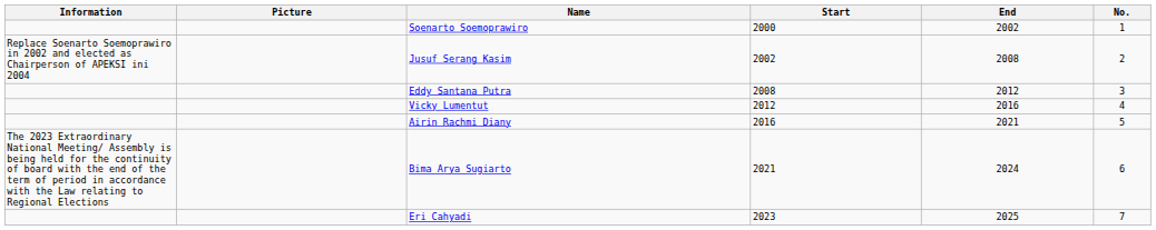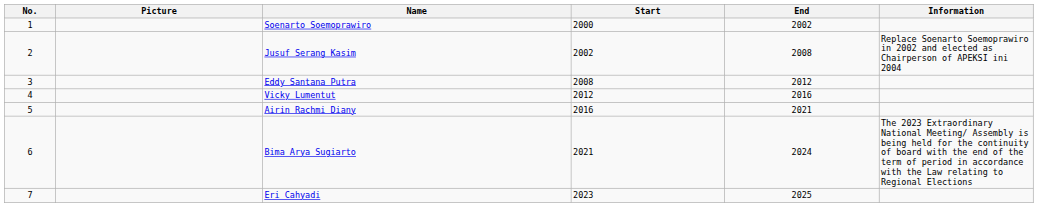 <table class="wikitable mw-collapsible mw-collapsed" style="width:100%">
 <tr>
-<th width="15%" !>Information</th>
+<th width="5%">No.</th>
 <th>Picture</th>
 <th width="30%">Name</th>
 <th>Start</th>
 <th width="15%">End</th>
-<th width="5%">No.</th>
+<th width="15%" !>Information</th>
 </tr>
 <tr>
-<td></td>
+<td align="center">1</td>
 <td></td>
 <td><a href='#'>Soenarto Soemoprawiro</a></td>
 <td>2000</td>
 <td align="center">2002</td>
-<td align="center">1</td>
+<td></td>
 </tr>
 <tr>
-<td>Replace Soenarto Soemoprawiro in 2002 and elected as Chairperson of APEKSI ini 2004</td>
+<td align="center">2</td>
 <td></td>
 <td><a href='#'>Jusuf Serang Kasim</a></td>
 <td>2002</td>
 <td align="center">2008</td>
-<td align="center">2</td>
+<td>Replace Soenarto Soemoprawiro in 2002 and elected as Chairperson of APEKSI ini 2004</td>
 </tr>
 <tr>
-<td></td>
+<td align="center">3</td>
 <td></td>
 <td><a href='#'>Eddy Santana Putra</a></td>
 <td>2008</td>
 <td align="center">2012</td>
-<td align="center">3</td>
+<td></td>
 </tr>
 <tr>
-<td></td>
+<td align="center">4</td>
 <td></td>
 <td><a href='#'>Vicky Lumentut</a></td>
 <td>2012</td>
 <td align="center">2016</td>
-<td align="center">4</td>
+<td></td>
 </tr>
 <tr>
-<td></td>
+<td align="center">5</td>
 <td></td>
 <td><a href='#'>Airin Rachmi Diany</a></td>
 <td>2016</td>
 <td align="center">2021</td>
-<td align="center">5</td>
+<td></td>
 </tr>
 <tr>
-<td>The 2023 Extraordinary National Meeting/ Assembly is being held for the continuity of board with the end of the term of period in accordance with the Law relating to Regional Elections</td>
+<td align="center">6</td>
 <td></td>
 <td><a href='#'>Bima Arya Sugiarto</a></td>
 <td>2021</td>
 <td align="center">2024</td>
-<td align="center">6</td>
+<td>The 2023 Extraordinary National Meeting/ Assembly is being held for the continuity of board with the end of the term of period in accordance with the Law relating to Regional Elections</td>
 </tr>
 <tr>
-<td></td>
+<td align="center">7</td>
 <td></td>
 <td><a href='#'>Eri Cahyadi</a></td>
 <td>2023</td>
 <td align="center">2025</td>
-<td align="center">7</td>
+<td></td>
 </tr>
 </table>
